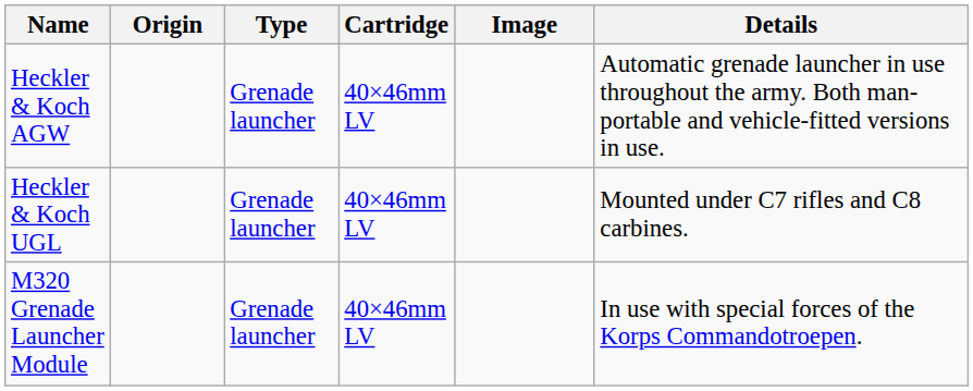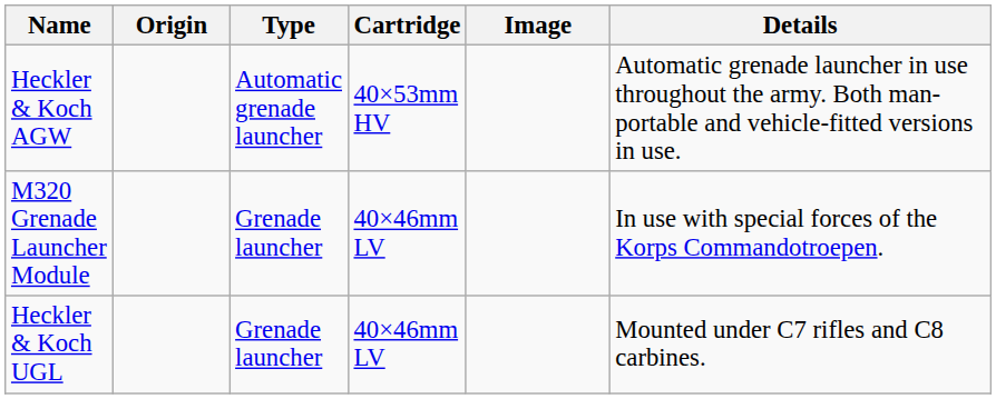 <table class="wikitable" style="margin:auto; width:100%;">
 <tr>
 <th style="text-align: center; width:11%;">Name</th>
 <th style="text-align: center; width:12%;">Origin</th>
 <th style="text-align: center; width:12%;">Type</th>
 <th style="text-align: center; width:10%;">Cartridge</th>
 <th style="text-align: center; width:15%;">Image</th>
 <th style="text-align: center; width:40%;">Details</th>
 </tr>
 <tr>
 <td><a href='#'>Heckler & Koch AGW</a></td>
 <td><small></small></td>
+<td><a href='#'>Automatic grenade launcher</a></td>
+<td><a href='#'>40×53mm HV</a></td>
+<td></td>
+<td>Automatic grenade launcher in use throughout the army. Both man-portable and vehicle-fitted versions in use.</td>
+</tr>
+<tr>
+<td><a href='#'>M320 Grenade Launcher Module</a></td>
+<td><small></small><br><small></small></td>
 <td><a href='#'>Grenade launcher</a></td>
 <td><a href='#'>40×46mm LV</a></td>
 <td></td>
-<td>Automatic grenade launcher in use throughout the army. Both man-portable and vehicle-fitted versions in use.</td>
+<td>In use with special forces of the <a href='#'>Korps Commandotroepen</a>.</td>
 </tr>
 <tr>
 <td><a href='#'>Heckler & Koch UGL</a></td>
 <td><small></small></td>
 <td><a href='#'>Grenade launcher</a></td>
 <td><a href='#'>40×46mm LV</a></td>
 <td></td>
 <td>Mounted under C7 rifles and C8 carbines.</td>
 </tr>
-<tr>
-<td><a href='#'>M320 Grenade Launcher Module</a></td>
-<td><small></small><br><small></small></td>
-<td><a href='#'>Grenade launcher</a></td>
-<td><a href='#'>40×46mm LV</a></td>
-<td></td>
-<td>In use with special forces of the <a href='#'>Korps Commandotroepen</a>.</td>
-</tr>
 </table>
